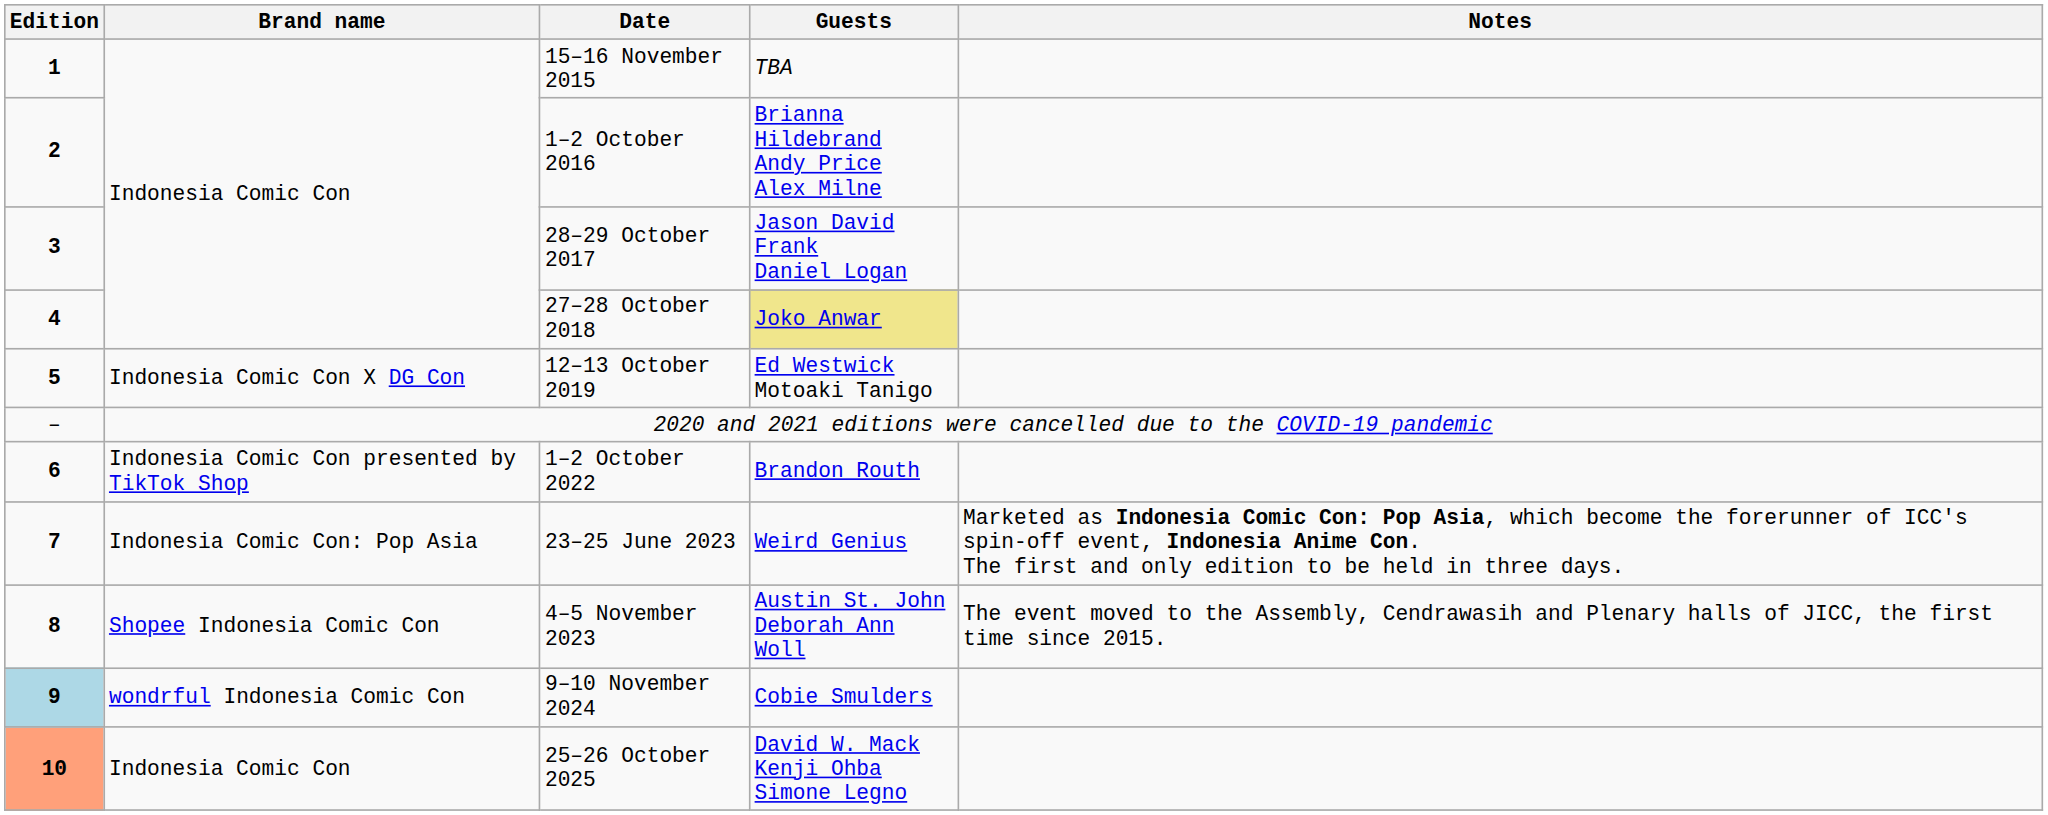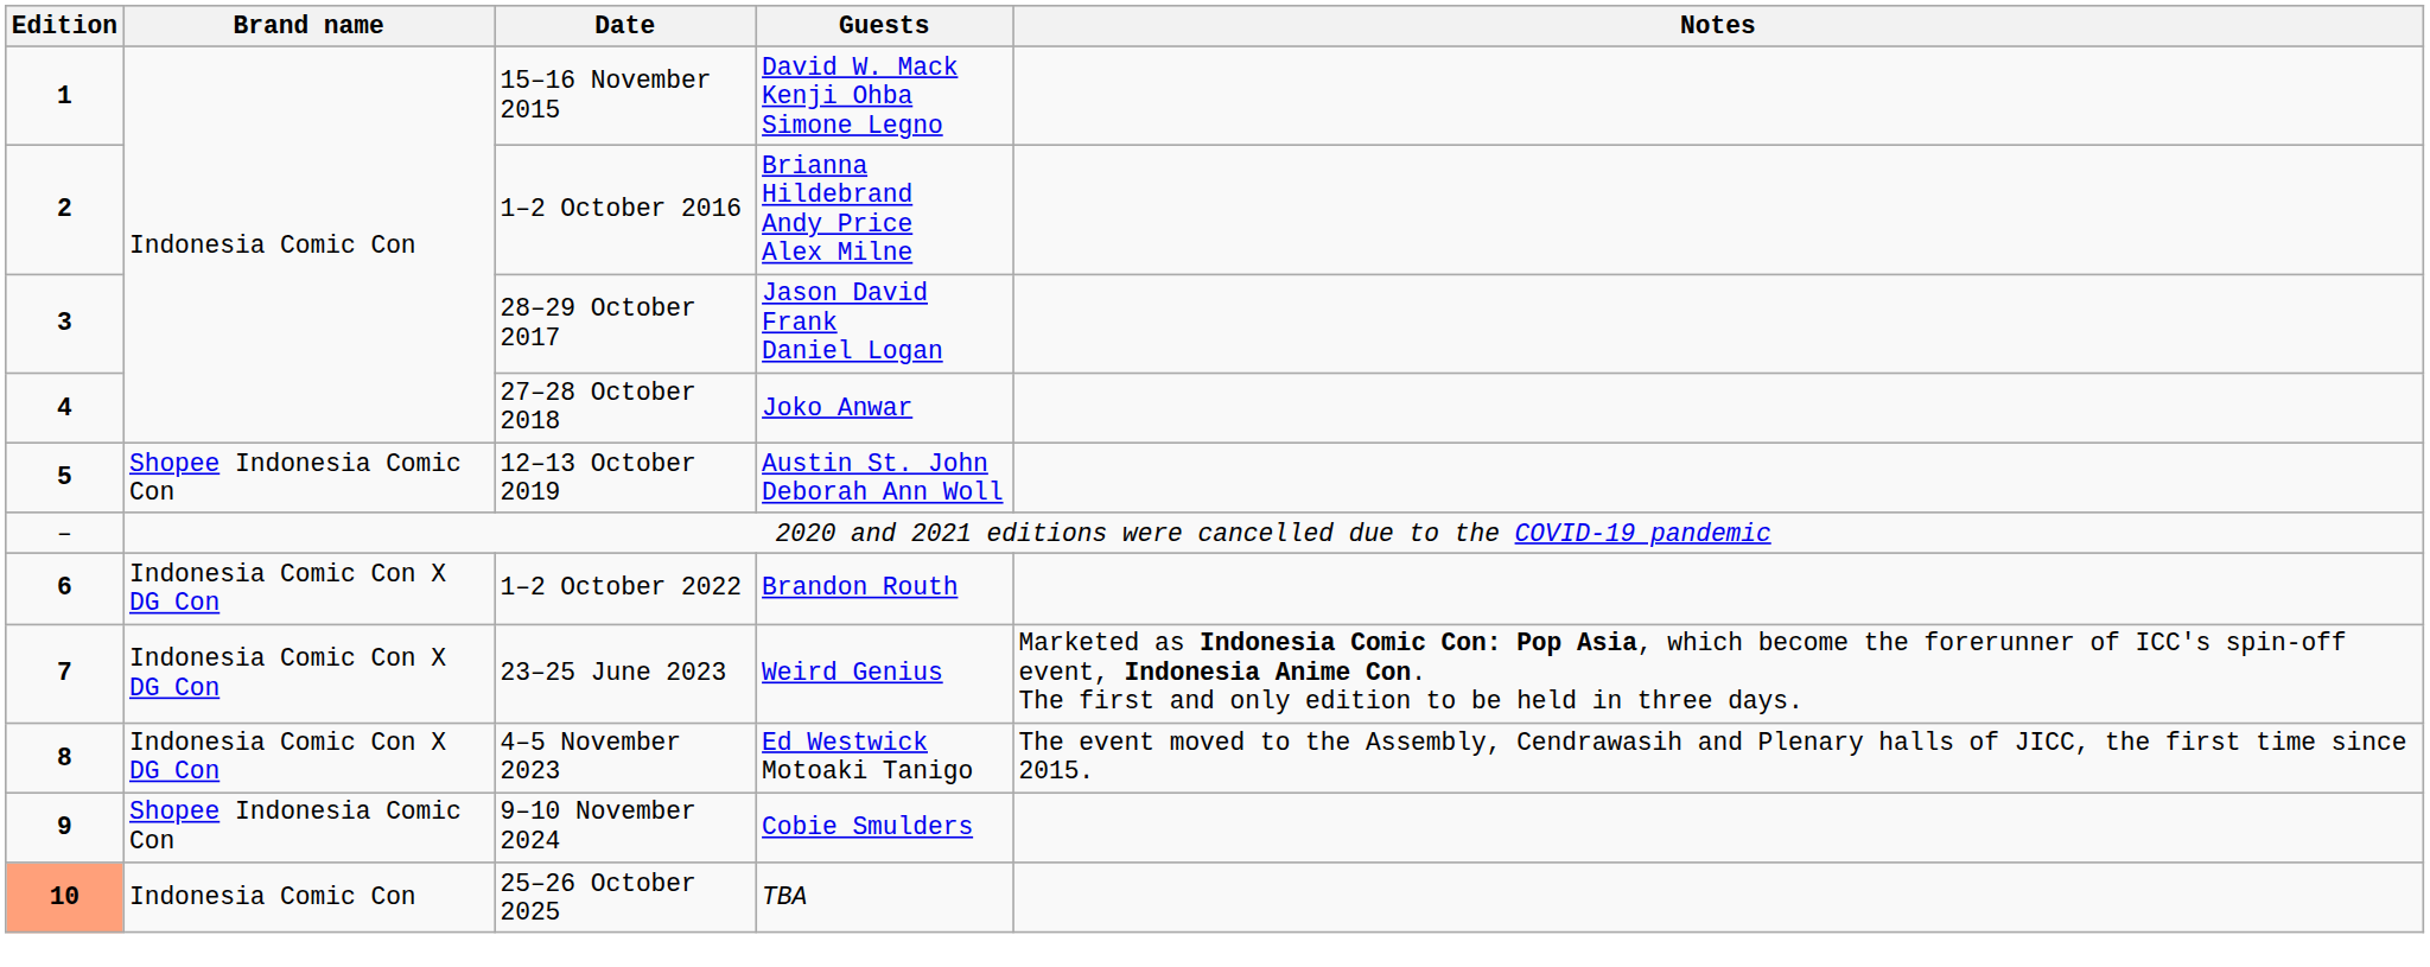 <table class="wikitable">
 <tr>
 <th>Edition</th>
 <th>Brand name</th>
 <th>Date</th>
 <th>Guests</th>
 <th>Notes</th>
 </tr>
 <tr>
 <td align="center"><strong>1</strong></td>
 <td rowspan="4">Indonesia Comic Con</td>
 <td>15–16 November 2015</td>
-<td><em>TBA</em></td>
+<td> <a href='#'>David W. Mack</a><br> <a href='#'>Kenji Ohba</a><br> <a href='#'>Simone Legno</a><br> </td>
 <td></td>
 </tr>
 <tr>
 <td align="center"><strong>2</strong></td>
 <td>1–2 October 2016</td>
 <td> <a href='#'>Brianna Hildebrand</a><br> <a href='#'>Andy Price</a><br> <a href='#'>Alex Milne</a></td>
 <td></td>
 </tr>
 <tr>
 <td align="center"><strong>3</strong></td>
 <td>28–29 October 2017</td>
 <td> <a href='#'>Jason David Frank</a><br> <a href='#'>Daniel Logan</a></td>
 <td></td>
 </tr>
 <tr>
 <td align="center"><strong>4</strong></td>
 <td>27–28 October 2018</td>
-<td style="background: khaki;"> <a href='#'>Joko Anwar</a></td>
+<td> <a href='#'>Joko Anwar</a></td>
 <td></td>
 </tr>
 <tr>
 <td align="center"><strong>5</strong></td>
-<td>Indonesia Comic Con X <a href='#'>DG Con</a></td>
+<td><a href='#'>Shopee</a> Indonesia Comic Con</td>
 <td>12–13 October 2019</td>
-<td> <a href='#'>Ed Westwick</a><br> Motoaki Tanigo</td>
+<td> <a href='#'>Austin St. John</a><br> <a href='#'>Deborah Ann Woll</a></td>
 <td></td>
 </tr>
 <tr>
 <td align="center">–</td>
 <td colspan="4" align="center"><em>2020 and 2021 editions were cancelled due to the <a href='#'>COVID-19 pandemic</a></em></td>
 </tr>
 <tr>
 <td align="center"><strong>6</strong></td>
-<td>Indonesia Comic Con presented by <a href='#'>TikTok Shop</a></td>
+<td>Indonesia Comic Con X <a href='#'>DG Con</a></td>
 <td>1–2 October 2022</td>
 <td> <a href='#'>Brandon Routh</a></td>
 <td></td>
 </tr>
 <tr>
 <td align="center"><strong>7</strong></td>
-<td>Indonesia Comic Con: Pop Asia</td>
+<td>Indonesia Comic Con X <a href='#'>DG Con</a></td>
 <td>23–25 June 2023</td>
 <td> <a href='#'>Weird Genius</a></td>
 <td>Marketed as <strong>Indonesia Comic Con: Pop Asia</strong>, which become the forerunner of ICC's spin-off event, <strong>Indonesia Anime Con</strong>.<br>The first and only edition to be held in three days.</td>
 </tr>
 <tr>
 <td align="center"><strong>8</strong></td>
-<td><a href='#'>Shopee</a> Indonesia Comic Con</td>
+<td>Indonesia Comic Con X <a href='#'>DG Con</a></td>
 <td>4–5 November 2023</td>
-<td> <a href='#'>Austin St. John</a><br> <a href='#'>Deborah Ann Woll</a></td>
+<td> <a href='#'>Ed Westwick</a><br> Motoaki Tanigo</td>
 <td>The event moved to the Assembly, Cendrawasih and Plenary halls of JICC, the first time since 2015.</td>
 </tr>
 <tr>
-<td align="center" style="background: lightblue;"><strong>9</strong></td>
-<td><a href='#'>wondrful</a> Indonesia Comic Con</td>
+<td align="center"><strong>9</strong></td>
+<td><a href='#'>Shopee</a> Indonesia Comic Con</td>
 <td>9–10 November 2024</td>
 <td> <a href='#'>Cobie Smulders</a></td>
 <td></td>
 </tr>
 <tr>
 <td align="center" style="background: lightsalmon;"><strong>10</strong></td>
 <td>Indonesia Comic Con</td>
 <td>25–26 October 2025</td>
-<td> <a href='#'>David W. Mack</a><br> <a href='#'>Kenji Ohba</a><br> <a href='#'>Simone Legno</a><br> </td>
+<td><em>TBA</em></td>
 <td></td>
 </tr>
 </table>
